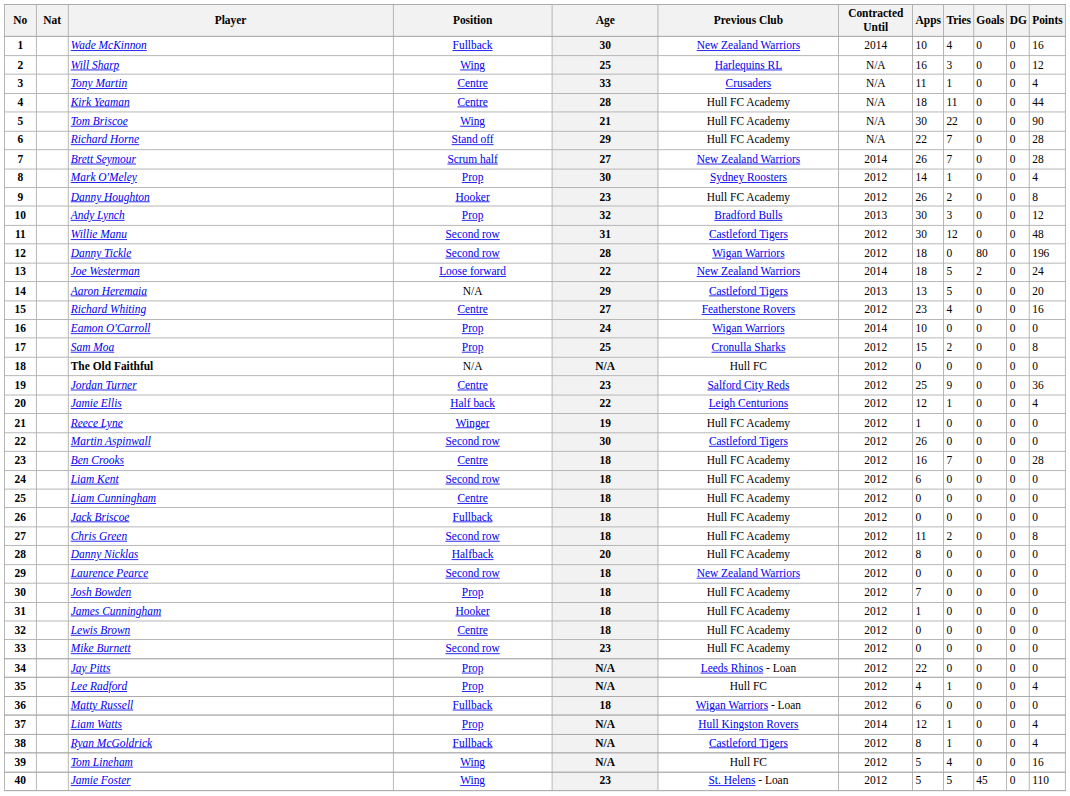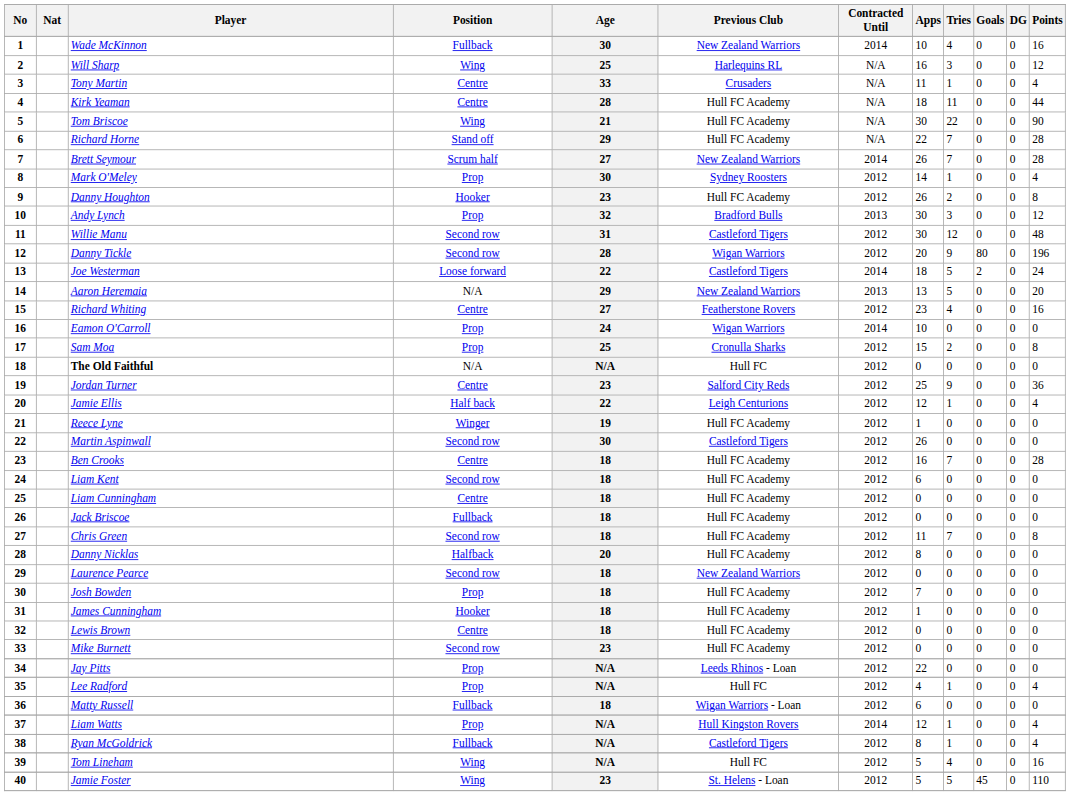 <table class="wikitable sortable" width="100%" style="font-size:85%">
 <tr bgcolor="#efefef">
 </tr>
 <tr bgcolor="#efefef">
 <th width=3%>No</th>
 <th width=3%>Nat</th>
 <th !width=47%>Player</th>
 <th width=15%>Position</th>
 <th width=1%>Age</th>
 <th width=17%>Previous Club</th>
 <th width=7%>Contracted Until</th>
 <th width="20">Apps</th>
 <th width="20">Tries</th>
 <th width="20">Goals</th>
 <th width="20">DG</th>
 <th width="20">Points</th>
 </tr>
 <tr bgcolor=#FFFFFF>
 </tr>
 <tr bgcolor=#FFFFFF>
 <td align=center><strong>1</strong></td>
 <td align=center></td>
 <td><em><a href='#'>Wade McKinnon</a></em></td>
 <td align=center><a href='#'>Fullback</a></td>
 <th width=10%>30</th>
 <td align=center><a href='#'>New Zealand Warriors</a></td>
 <td align=center>2014</td>
 <td align=centre>10</td>
 <td align=centre>4</td>
 <td align=centre>0</td>
 <td align=centre>0</td>
 <td align=centre>16</td>
 </tr>
 <tr bgcolor=#FFFFFF>
 <td align=center><strong>2</strong></td>
 <td align=center></td>
 <td><em><a href='#'>Will Sharp</a></em></td>
 <td align=center><a href='#'>Wing</a></td>
 <th width=10%>25</th>
 <td align=center><a href='#'>Harlequins RL</a></td>
 <td align=center>N/A</td>
 <td align=centre>16</td>
 <td align=centre>3</td>
 <td align=centre>0</td>
 <td align=centre>0</td>
 <td align=centre>12</td>
 </tr>
 <tr bgcolor=#FFFFFF>
 <td align=center><strong>3</strong></td>
 <td align=center></td>
 <td><em><a href='#'>Tony Martin</a></em></td>
 <td align=center><a href='#'>Centre</a></td>
 <th width=10%>33</th>
 <td align=center><a href='#'>Crusaders</a></td>
 <td align=center>N/A</td>
 <td align=centre>11</td>
 <td align=centre>1</td>
 <td align=centre>0</td>
 <td align=centre>0</td>
 <td align=centre>4</td>
 </tr>
 <tr bgcolor=#FFFFFF>
 <td align=center><strong>4</strong></td>
 <td align=center></td>
 <td><em><a href='#'>Kirk Yeaman</a></em></td>
 <td align=center><a href='#'>Centre</a></td>
 <th width=10%>28</th>
 <td align=center>Hull FC Academy</td>
 <td align=center>N/A</td>
 <td align=centre>18</td>
 <td align=centre>11</td>
 <td align=centre>0</td>
 <td align=centre>0</td>
 <td align=centre>44</td>
 </tr>
 <tr bgcolor=#FFFFFF>
 <td align=center><strong>5</strong></td>
 <td align=center></td>
 <td><em><a href='#'>Tom Briscoe</a></em></td>
 <td align=center><a href='#'>Wing</a></td>
 <th width=10%>21</th>
 <td align=center>Hull FC Academy</td>
 <td align=center>N/A</td>
 <td align=centre>30</td>
 <td align=centre>22</td>
 <td align=centre>0</td>
 <td align=centre>0</td>
 <td align=centre>90</td>
 </tr>
 <tr bgcolor=#FFFFFF>
 <td align=center><strong>6</strong></td>
 <td align=center></td>
 <td><em><a href='#'>Richard Horne</a></em></td>
 <td align=center><a href='#'>Stand off</a></td>
 <th width=10%>29</th>
 <td align=center>Hull FC Academy</td>
 <td align=center>N/A</td>
 <td align=centre>22</td>
 <td align=centre>7</td>
 <td align=centre>0</td>
 <td align=centre>0</td>
 <td align=centre>28</td>
 </tr>
 <tr bgcolor=#FFFFFF>
 <td align=center><strong>7</strong></td>
 <td align=center></td>
 <td><em><a href='#'>Brett Seymour</a></em></td>
 <td align=center><a href='#'>Scrum half</a></td>
 <th width=10%>27</th>
 <td align=center><a href='#'>New Zealand Warriors</a></td>
 <td align=center>2014</td>
 <td align=centre>26</td>
 <td align=centre>7</td>
 <td align=centre>0</td>
 <td align=centre>0</td>
 <td align=centre>28</td>
 </tr>
 <tr bgcolor=#FFFFFF>
 <td align=center><strong>8</strong></td>
 <td align=center></td>
 <td><em><a href='#'>Mark O'Meley</a></em></td>
 <td align=center><a href='#'>Prop</a></td>
 <th width=10%>30</th>
 <td align=center><a href='#'>Sydney Roosters</a></td>
 <td align=center>2012</td>
 <td align=centre>14</td>
 <td align=centre>1</td>
 <td align=centre>0</td>
 <td align=centre>0</td>
 <td align=centre>4</td>
 </tr>
 <tr bgcolor=#FFFFFF>
 <td align=center><strong>9</strong></td>
 <td align=center></td>
 <td><em><a href='#'>Danny Houghton</a></em></td>
 <td align=center><a href='#'>Hooker</a></td>
 <th width=10%>23</th>
 <td align=center>Hull FC Academy</td>
 <td align=center>2012</td>
 <td align=centre>26</td>
 <td align=centre>2</td>
 <td align=centre>0</td>
 <td align=centre>0</td>
 <td align=centre>8</td>
 </tr>
 <tr bgcolor=#FFFFFF>
 <td align=center><strong>10</strong></td>
 <td align=center></td>
 <td><em><a href='#'>Andy Lynch</a></em></td>
 <td align=center><a href='#'>Prop</a></td>
 <th width=10%>32</th>
 <td align=center><a href='#'>Bradford Bulls</a></td>
 <td align=center>2013</td>
 <td align=centre>30</td>
 <td align=centre>3</td>
 <td align=centre>0</td>
 <td align=centre>0</td>
 <td align=centre>12</td>
 </tr>
 <tr bgcolor=#FFFFFF>
 <td align=center><strong>11</strong></td>
 <td align=center></td>
 <td><em><a href='#'>Willie Manu</a></em></td>
 <td align=center><a href='#'>Second row</a></td>
 <th width=10%>31</th>
 <td align=center><a href='#'>Castleford Tigers</a></td>
 <td align=center>2012</td>
 <td align=centre>30</td>
 <td align=centre>12</td>
 <td align=centre>0</td>
 <td align=centre>0</td>
 <td align=centre>48</td>
 </tr>
 <tr bgcolor=#FFFFFF>
 <td align=center><strong>12</strong></td>
 <td align=center></td>
 <td><em><a href='#'>Danny Tickle</a></em></td>
 <td align=center><a href='#'>Second row</a></td>
 <th width=10%>28</th>
 <td align=center><a href='#'>Wigan Warriors</a></td>
 <td align=center>2012</td>
-<td align=centre>18</td>
-<td align=centre>0</td>
+<td align=centre>20</td>
+<td align=centre>9</td>
 <td align=centre>80</td>
 <td align=centre>0</td>
 <td align=centre>196</td>
 </tr>
 <tr bgcolor=#FFFFFF>
 <td align=center><strong>13</strong></td>
 <td align=center></td>
 <td><em><a href='#'>Joe Westerman</a></em></td>
 <td align=center><a href='#'>Loose forward</a></td>
 <th width=10%>22</th>
-<td align=center><a href='#'>New Zealand Warriors</a></td>
+<td align=center><a href='#'>Castleford Tigers</a></td>
 <td align=center>2014</td>
 <td align=centre>18</td>
 <td align=centre>5</td>
 <td align=centre>2</td>
 <td align=centre>0</td>
 <td align=centre>24</td>
 </tr>
 <tr bgcolor=#FFFFFF>
 <td align=center><strong>14</strong></td>
 <td align=center></td>
 <td><em><a href='#'>Aaron Heremaia</a></em></td>
 <td align=center>N/A</td>
 <th width=10%>29</th>
-<td align=center><a href='#'>Castleford Tigers</a></td>
+<td align=center><a href='#'>New Zealand Warriors</a></td>
 <td align=center>2013</td>
 <td align=centre>13</td>
 <td align=centre>5</td>
 <td align=centre>0</td>
 <td align=centre>0</td>
 <td align=centre>20</td>
 </tr>
 <tr bgcolor=#FFFFFF>
 <td align=center><strong>15</strong></td>
 <td align=center></td>
 <td><em><a href='#'>Richard Whiting</a></em></td>
 <td align=center><a href='#'>Centre</a></td>
 <th width=10%>27</th>
 <td align=center><a href='#'>Featherstone Rovers</a></td>
 <td align=center>2012</td>
 <td align=centre>23</td>
 <td align=centre>4</td>
 <td align=centre>0</td>
 <td align=centre>0</td>
 <td align=centre>16</td>
 </tr>
 <tr bgcolor=#FFFFFF>
 <td align=center><strong>16</strong></td>
 <td align=center></td>
 <td><em><a href='#'>Eamon O'Carroll</a></em></td>
 <td align=center><a href='#'>Prop</a></td>
 <th width=10%>24</th>
 <td align=center><a href='#'>Wigan Warriors</a></td>
 <td align=center>2014</td>
 <td align=centre>10</td>
 <td align=centre>0</td>
 <td align=centre>0</td>
 <td align=centre>0</td>
 <td align=centre>0</td>
 </tr>
 <tr bgcolor=#FFFFFF>
 <td align=center><strong>17</strong></td>
 <td align=center></td>
 <td><em><a href='#'>Sam Moa</a></em></td>
 <td align=center><a href='#'>Prop</a></td>
 <th width=10%>25</th>
 <td align=center><a href='#'>Cronulla Sharks</a></td>
 <td align=center>2012</td>
 <td align=centre>15</td>
 <td align=centre>2</td>
 <td align=centre>0</td>
 <td align=centre>0</td>
 <td align=centre>8</td>
 </tr>
 <tr bgcolor=#FFFFFF>
 <td align=center><strong>18</strong></td>
 <td align=center></td>
 <td><strong>The Old Faithful</strong></td>
 <td align=center>N/A</td>
 <th width=10%>N/A</th>
 <td align=center>Hull FC</td>
 <td align=center>2012</td>
 <td align=centre>0</td>
 <td align=centre>0</td>
 <td align=centre>0</td>
 <td align=centre>0</td>
 <td align=centre>0</td>
 </tr>
 <tr bgcolor=#FFFFFF>
 <td align=center><strong>19</strong></td>
 <td align=center></td>
 <td><em><a href='#'>Jordan Turner</a></em></td>
 <td align=center><a href='#'>Centre</a></td>
 <th width=10%>23</th>
 <td align=center><a href='#'>Salford City Reds</a></td>
 <td align=center>2012</td>
 <td align=centre>25</td>
 <td align=centre>9</td>
 <td align=centre>0</td>
 <td align=centre>0</td>
 <td align=centre>36</td>
 </tr>
 <tr bgcolor=#FFFFFF>
 <td align=center><strong>20</strong></td>
 <td align=center></td>
 <td><em><a href='#'>Jamie Ellis</a></em></td>
 <td align=center><a href='#'>Half back</a></td>
 <th width=10%>22</th>
 <td align=center><a href='#'>Leigh Centurions</a></td>
 <td align=center>2012</td>
 <td align=centre>12</td>
 <td align=centre>1</td>
 <td align=centre>0</td>
 <td align=centre>0</td>
 <td align=centre>4</td>
 </tr>
 <tr bgcolor=#FFFFFF>
 <td align=center><strong>21</strong></td>
 <td align=center></td>
 <td><em><a href='#'>Reece Lyne</a></em></td>
 <td align=center><a href='#'>Winger</a></td>
 <th width=10%>19</th>
 <td align=center>Hull FC Academy</td>
 <td align=center>2012</td>
 <td align=centre>1</td>
 <td align=centre>0</td>
 <td align=centre>0</td>
 <td align=centre>0</td>
 <td align=centre>0</td>
 </tr>
 <tr bgcolor=#FFFFFF>
 <td align=center><strong>22</strong></td>
 <td align=center></td>
 <td><em><a href='#'>Martin Aspinwall</a></em></td>
 <td align=center><a href='#'>Second row</a></td>
 <th width=10%>30</th>
 <td align=center><a href='#'>Castleford Tigers</a></td>
 <td align=center>2012</td>
 <td align=centre>26</td>
 <td align=centre>0</td>
 <td align=centre>0</td>
 <td align=centre>0</td>
 <td align=centre>0</td>
 </tr>
 <tr bgcolor=#FFFFFF>
 <td align=center><strong>23</strong></td>
 <td align=center></td>
 <td><em><a href='#'>Ben Crooks</a></em></td>
 <td align=center><a href='#'>Centre</a></td>
 <th width=10%>18</th>
 <td align=center>Hull FC Academy</td>
 <td align=center>2012</td>
 <td align=centre>16</td>
 <td align=centre>7</td>
 <td align=centre>0</td>
 <td align=centre>0</td>
 <td align=centre>28</td>
 </tr>
 <tr bgcolor=#FFFFFF>
 <td align=center><strong>24</strong></td>
 <td align=center></td>
 <td><em><a href='#'>Liam Kent</a></em></td>
 <td align=center><a href='#'>Second row</a></td>
 <th width=10%>18</th>
 <td align=center>Hull FC Academy</td>
 <td align=center>2012</td>
 <td align=centre>6</td>
 <td align=centre>0</td>
 <td align=centre>0</td>
 <td align=centre>0</td>
 <td align=centre>0</td>
 </tr>
 <tr bgcolor=#FFFFFF>
 <td align=center><strong>25</strong></td>
 <td align=center></td>
 <td><em><a href='#'>Liam Cunningham</a></em></td>
 <td align=center><a href='#'>Centre</a></td>
 <th width=10%>18</th>
 <td align=center>Hull FC Academy</td>
 <td align=center>2012</td>
 <td align=centre>0</td>
 <td align=centre>0</td>
 <td align=centre>0</td>
 <td align=centre>0</td>
 <td align=centre>0</td>
 </tr>
 <tr bgcolor=#FFFFFF>
 <td align=center><strong>26</strong></td>
 <td align=center></td>
 <td><em><a href='#'>Jack Briscoe</a></em></td>
 <td align=center><a href='#'>Fullback</a></td>
 <th width=10%>18</th>
 <td align=center>Hull FC Academy</td>
 <td align=center>2012</td>
 <td align=centre>0</td>
 <td align=centre>0</td>
 <td align=centre>0</td>
 <td align=centre>0</td>
 <td align=centre>0</td>
 </tr>
 <tr bgcolor=#FFFFFF>
 <td align=center><strong>27</strong></td>
 <td align=center></td>
 <td><em><a href='#'>Chris Green</a></em></td>
 <td align=center><a href='#'>Second row</a></td>
 <th width=10%>18</th>
 <td align=center>Hull FC Academy</td>
 <td align=center>2012</td>
 <td align=centre>11</td>
-<td align=centre>2</td>
+<td align=centre>7</td>
 <td align=centre>0</td>
 <td align=centre>0</td>
 <td align=centre>8</td>
 </tr>
 <tr bgcolor=#FFFFFF>
 <td align=center><strong>28</strong></td>
 <td align=center></td>
 <td><em><a href='#'>Danny Nicklas</a></em></td>
 <td align=center><a href='#'>Halfback</a></td>
 <th width=10%>20</th>
 <td align=center>Hull FC Academy</td>
 <td align=center>2012</td>
 <td align=centre>8</td>
 <td align=centre>0</td>
 <td align=centre>0</td>
 <td align=centre>0</td>
 <td align=centre>0</td>
 </tr>
 <tr bgcolor=#FFFFFF>
 <td align=center><strong>29</strong></td>
 <td align=center></td>
 <td><em><a href='#'>Laurence Pearce</a></em></td>
 <td align=center><a href='#'>Second row</a></td>
 <th width=10%>18</th>
 <td align=center><a href='#'>New Zealand Warriors</a></td>
 <td align=center>2012</td>
 <td align=centre>0</td>
 <td align=centre>0</td>
 <td align=centre>0</td>
 <td align=centre>0</td>
 <td align=centre>0</td>
 </tr>
 <tr bgcolor=#FFFFFF>
 <td align=center><strong>30</strong></td>
 <td align=center></td>
 <td><em><a href='#'>Josh Bowden</a></em></td>
 <td align=center><a href='#'>Prop</a></td>
 <th width=10%>18</th>
 <td align=center>Hull FC Academy</td>
 <td align=center>2012</td>
 <td align=centre>7</td>
 <td align=centre>0</td>
 <td align=centre>0</td>
 <td align=centre>0</td>
 <td align=centre>0</td>
 </tr>
 <tr bgcolor=#FFFFFF>
 <td align=center><strong>31</strong></td>
 <td align=center></td>
 <td><em><a href='#'>James Cunningham</a></em></td>
 <td align=center><a href='#'>Hooker</a></td>
 <th width=10%>18</th>
 <td align=center>Hull FC Academy</td>
 <td align=center>2012</td>
 <td align=centre>1</td>
 <td align=centre>0</td>
 <td align=centre>0</td>
 <td align=centre>0</td>
 <td align=centre>0</td>
 </tr>
 <tr bgcolor=#FFFFFF>
 <td align=center><strong>32</strong></td>
 <td align=center></td>
 <td><em><a href='#'>Lewis Brown</a></em></td>
 <td align=center><a href='#'>Centre</a></td>
 <th width=10%>18</th>
 <td align=center>Hull FC Academy</td>
 <td align=center>2012</td>
 <td align=centre>0</td>
 <td align=centre>0</td>
 <td align=centre>0</td>
 <td align=centre>0</td>
 <td align=centre>0</td>
 </tr>
 <tr bgcolor=#FFFFFF>
 <td align=center><strong>33</strong></td>
 <td align=center></td>
 <td><em><a href='#'>Mike Burnett</a></em></td>
 <td align=center><a href='#'>Second row</a></td>
 <th width=10%>23</th>
 <td align=center>Hull FC Academy</td>
 <td align=center>2012</td>
 <td align=centre>0</td>
 <td align=centre>0</td>
 <td align=centre>0</td>
 <td align=centre>0</td>
 <td align=centre>0</td>
 </tr>
 <tr>
 </tr>
 <tr bgcolor=#FFFFFF>
 <td align=center><strong>34</strong></td>
 <td align=center></td>
 <td><em><a href='#'>Jay Pitts</a></em></td>
 <td align=center><a href='#'>Prop</a></td>
 <th width=10%>N/A</th>
 <td align=center><a href='#'>Leeds Rhinos</a> - Loan</td>
 <td align=center>2012</td>
 <td align=centre>22</td>
 <td align=centre>0</td>
 <td align=centre>0</td>
 <td align=centre>0</td>
 <td align=centre>0</td>
 </tr>
 <tr>
 </tr>
 <tr bgcolor=#FFFFFF>
 <td align=center><strong>35</strong></td>
 <td align=center></td>
 <td><em><a href='#'>Lee Radford</a></em></td>
 <td align=center><a href='#'>Prop</a></td>
 <th width=10%>N/A</th>
 <td align=center>Hull FC</td>
 <td align=center>2012</td>
 <td align=centre>4</td>
 <td align=centre>1</td>
 <td align=centre>0</td>
 <td align=centre>0</td>
 <td align=centre>4</td>
 </tr>
 <tr>
 </tr>
 <tr bgcolor=#FFFFFF>
 <td align=center><strong>36</strong></td>
 <td align=center></td>
 <td><em><a href='#'>Matty Russell</a></em></td>
 <td align=center><a href='#'>Fullback</a></td>
 <th width=10%>18</th>
 <td align=center><a href='#'>Wigan Warriors</a> - Loan</td>
 <td align=center>2012</td>
 <td align=centre>6</td>
 <td align=centre>0</td>
 <td align=centre>0</td>
 <td align=centre>0</td>
 <td align=centre>0</td>
 </tr>
 <tr>
 </tr>
 <tr bgcolor=#FFFFFF>
 <td align=center><strong>37</strong></td>
 <td align=center></td>
 <td><em><a href='#'>Liam Watts</a></em></td>
 <td align=center><a href='#'>Prop</a></td>
 <th width=10%>N/A</th>
 <td align=center><a href='#'>Hull Kingston Rovers</a></td>
 <td align=center>2014</td>
 <td align=centre>12</td>
 <td align=centre>1</td>
 <td align=centre>0</td>
 <td align=centre>0</td>
 <td align=centre>4</td>
 </tr>
 <tr>
 </tr>
 <tr bgcolor=#FFFFFF>
 <td align=center><strong>38</strong></td>
 <td align=center></td>
 <td><em><a href='#'>Ryan McGoldrick</a></em></td>
 <td align=center><a href='#'>Fullback</a></td>
 <th width=10%>N/A</th>
 <td align=center><a href='#'>Castleford Tigers</a></td>
 <td align=center>2012</td>
 <td align=centre>8</td>
 <td align=centre>1</td>
 <td align=centre>0</td>
 <td align=centre>0</td>
 <td align=centre>4</td>
 </tr>
 <tr>
 </tr>
 <tr bgcolor=#FFFFFF>
 <td align=center><strong>39</strong></td>
 <td align=center></td>
 <td><em><a href='#'>Tom Lineham</a></em></td>
 <td align=center><a href='#'>Wing</a></td>
 <th width=10%>N/A</th>
 <td align=center>Hull FC</td>
 <td align=center>2012</td>
 <td align=centre>5</td>
 <td align=centre>4</td>
 <td align=centre>0</td>
 <td align=centre>0</td>
 <td align=centre>16</td>
 </tr>
 <tr>
 </tr>
 <tr bgcolor=#FFFFFF>
 <td align=center><strong>40</strong></td>
 <td align=center></td>
 <td><em><a href='#'>Jamie Foster</a></em></td>
 <td align=center><a href='#'>Wing</a></td>
 <th width=10%>23</th>
 <td align=center><a href='#'>St. Helens</a> - Loan</td>
 <td align=center>2012</td>
 <td align=centre>5</td>
 <td align=centre>5</td>
 <td align=centre>45</td>
 <td align=centre>0</td>
 <td align=centre>110</td>
 </tr>
 <tr>
 </tr>
 </table>
